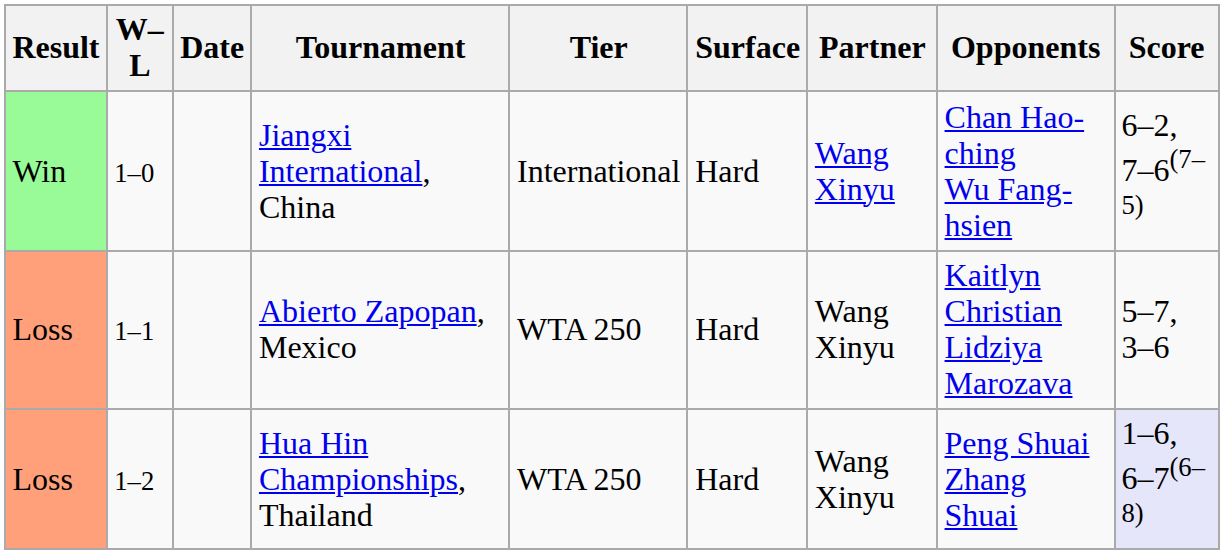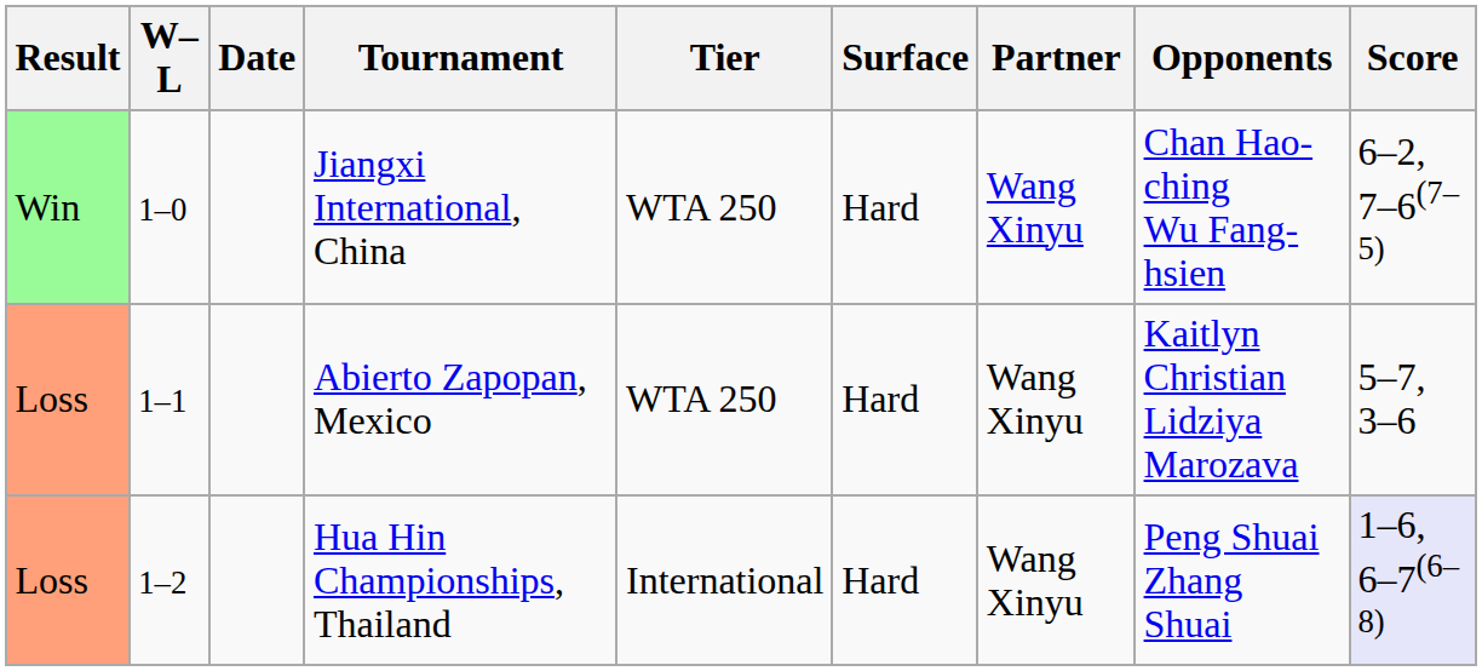 <table class="sortable wikitable">
 <tr>
 <th>Result</th>
 <th class="unsortable">W–L</th>
 <th>Date</th>
 <th>Tournament</th>
 <th>Tier</th>
 <th>Surface</th>
 <th>Partner</th>
 <th>Opponents</th>
 <th class="unsortable">Score</th>
 </tr>
 <tr>
 <td style="background:#98fb98;">Win</td>
 <td><small>1–0</small></td>
 <td><a href='#'></a></td>
 <td><a href='#'>Jiangxi International</a>, <br>China</td>
-<td>International</td>
+<td>WTA 250</td>
 <td>Hard</td>
 <td> <a href='#'>Wang Xinyu</a></td>
 <td> <a href='#'>Chan Hao-ching</a> <br>  <a href='#'>Wu Fang-hsien</a></td>
 <td>6–2, 7–6<sup>(7–5)</sup></td>
 </tr>
 <tr>
 <td style="background:#ffa07a;">Loss</td>
 <td><small>1–1</small></td>
 <td><a href='#'></a></td>
 <td><a href='#'>Abierto Zapopan</a>, <br>Mexico</td>
 <td>WTA 250</td>
 <td>Hard</td>
 <td> Wang Xinyu</td>
 <td> <a href='#'>Kaitlyn Christian</a> <br>  <a href='#'>Lidziya Marozava</a></td>
 <td>5–7, 3–6</td>
 </tr>
 <tr>
 <td bgcolor=FFA07A>Loss</td>
 <td><small>1–2</small></td>
 <td><a href='#'></a></td>
 <td><a href='#'>Hua Hin Championships</a>, Thailand</td>
-<td>WTA 250</td>
+<td>International</td>
 <td>Hard</td>
 <td> Wang Xinyu</td>
 <td> <a href='#'>Peng Shuai</a> <br>  <a href='#'>Zhang Shuai</a></td>
 <td style="background: lavender;">1–6, 6–7<sup>(6–8)</sup></td>
 </tr>
 </table>
